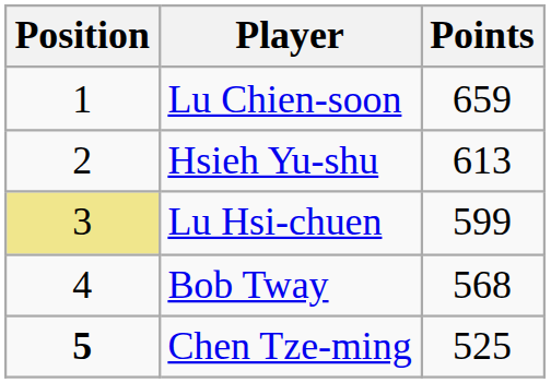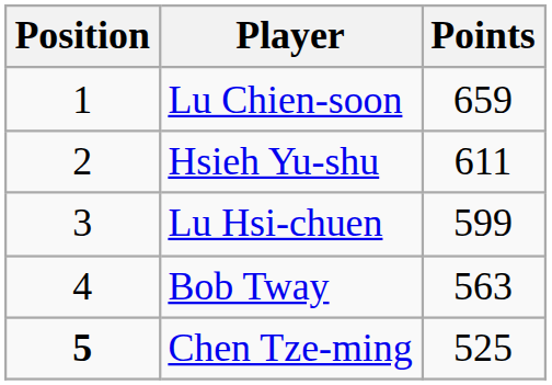 <table class=wikitable>
 <tr>
 <th>Position</th>
 <th>Player</th>
 <th>Points</th>
 </tr>
 <tr>
 <td align=center>1</td>
 <td> <a href='#'>Lu Chien-soon</a></td>
 <td align=center>659</td>
 </tr>
 <tr>
 <td align=center>2</td>
 <td> <a href='#'>Hsieh Yu-shu</a></td>
-<td align=center>613</td>
+<td align=center>611</td>
 </tr>
 <tr>
-<td align=center style="background: khaki;">3</td>
+<td align=center>3</td>
 <td> <a href='#'>Lu Hsi-chuen</a></td>
 <td align=center>599</td>
 </tr>
 <tr>
 <td align=center>4</td>
 <td> <a href='#'>Bob Tway</a></td>
-<td align=center>568</td>
+<td align=center>563</td>
 </tr>
 <tr>
 <td align=center><strong>5</strong></td>
 <td> <a href='#'>Chen Tze-ming</a></td>
 <td align=center>525</td>
 </tr>
 </table>
